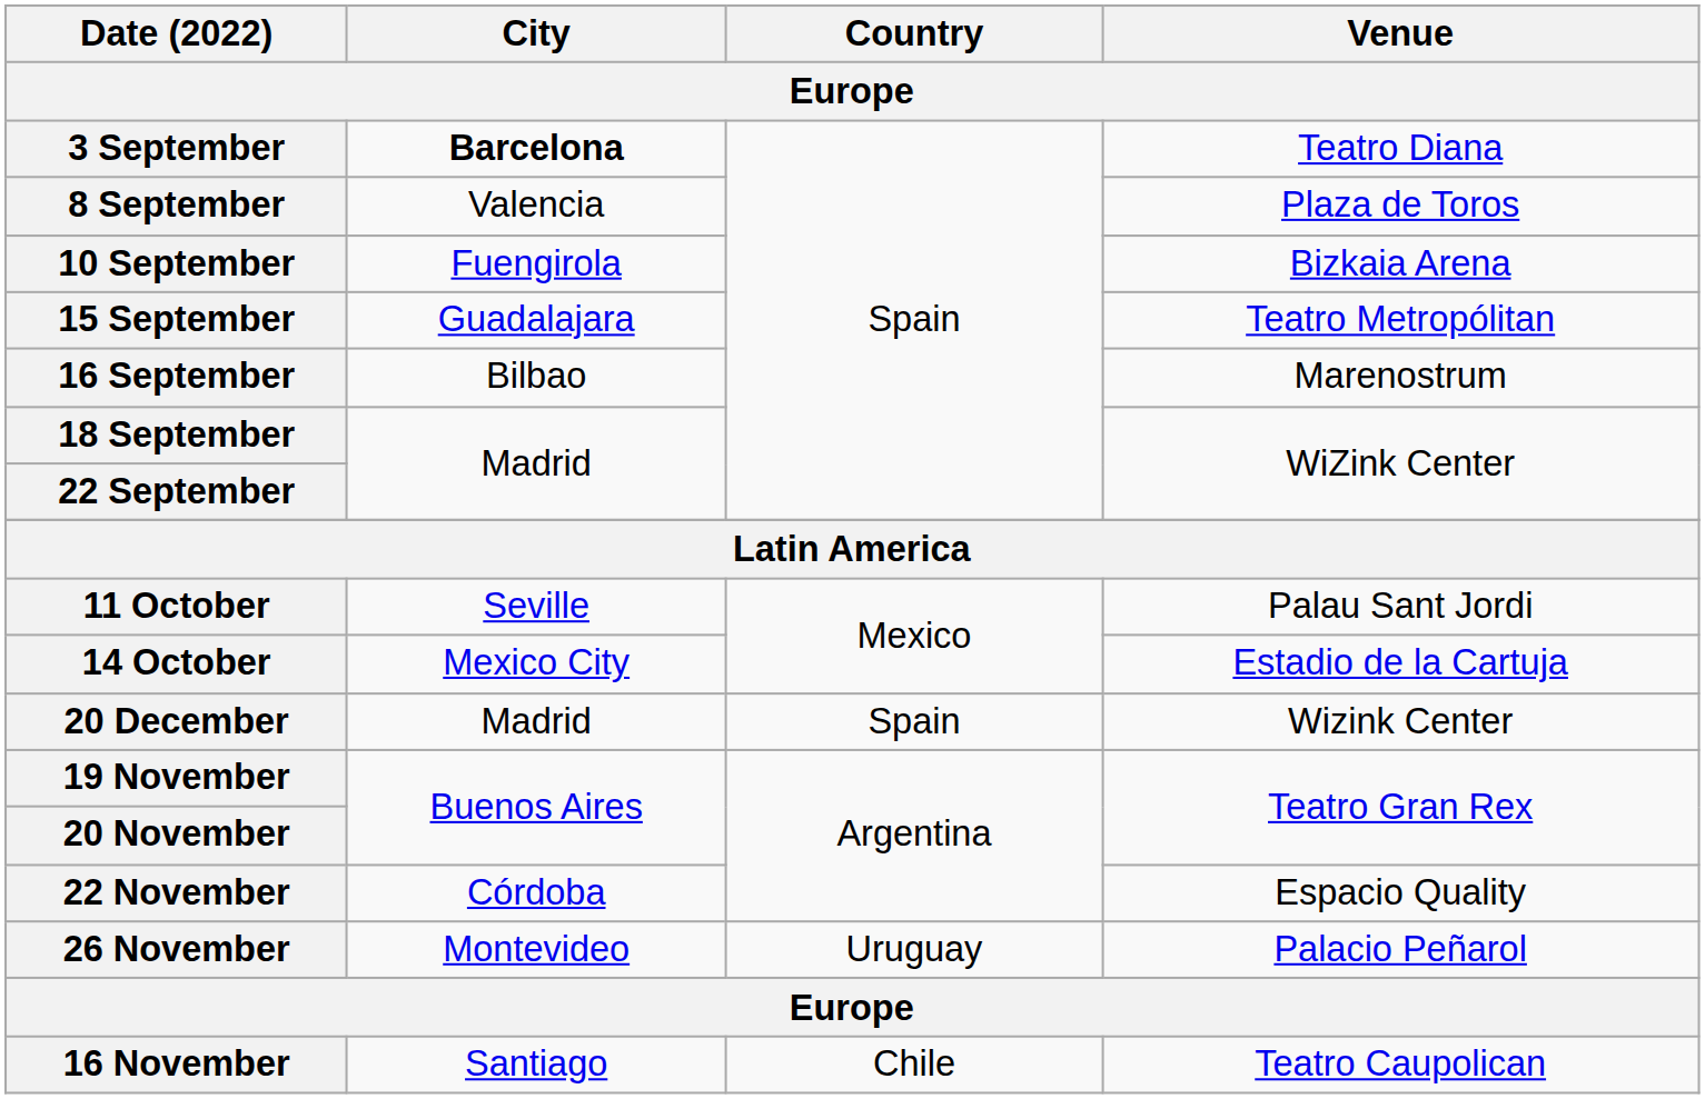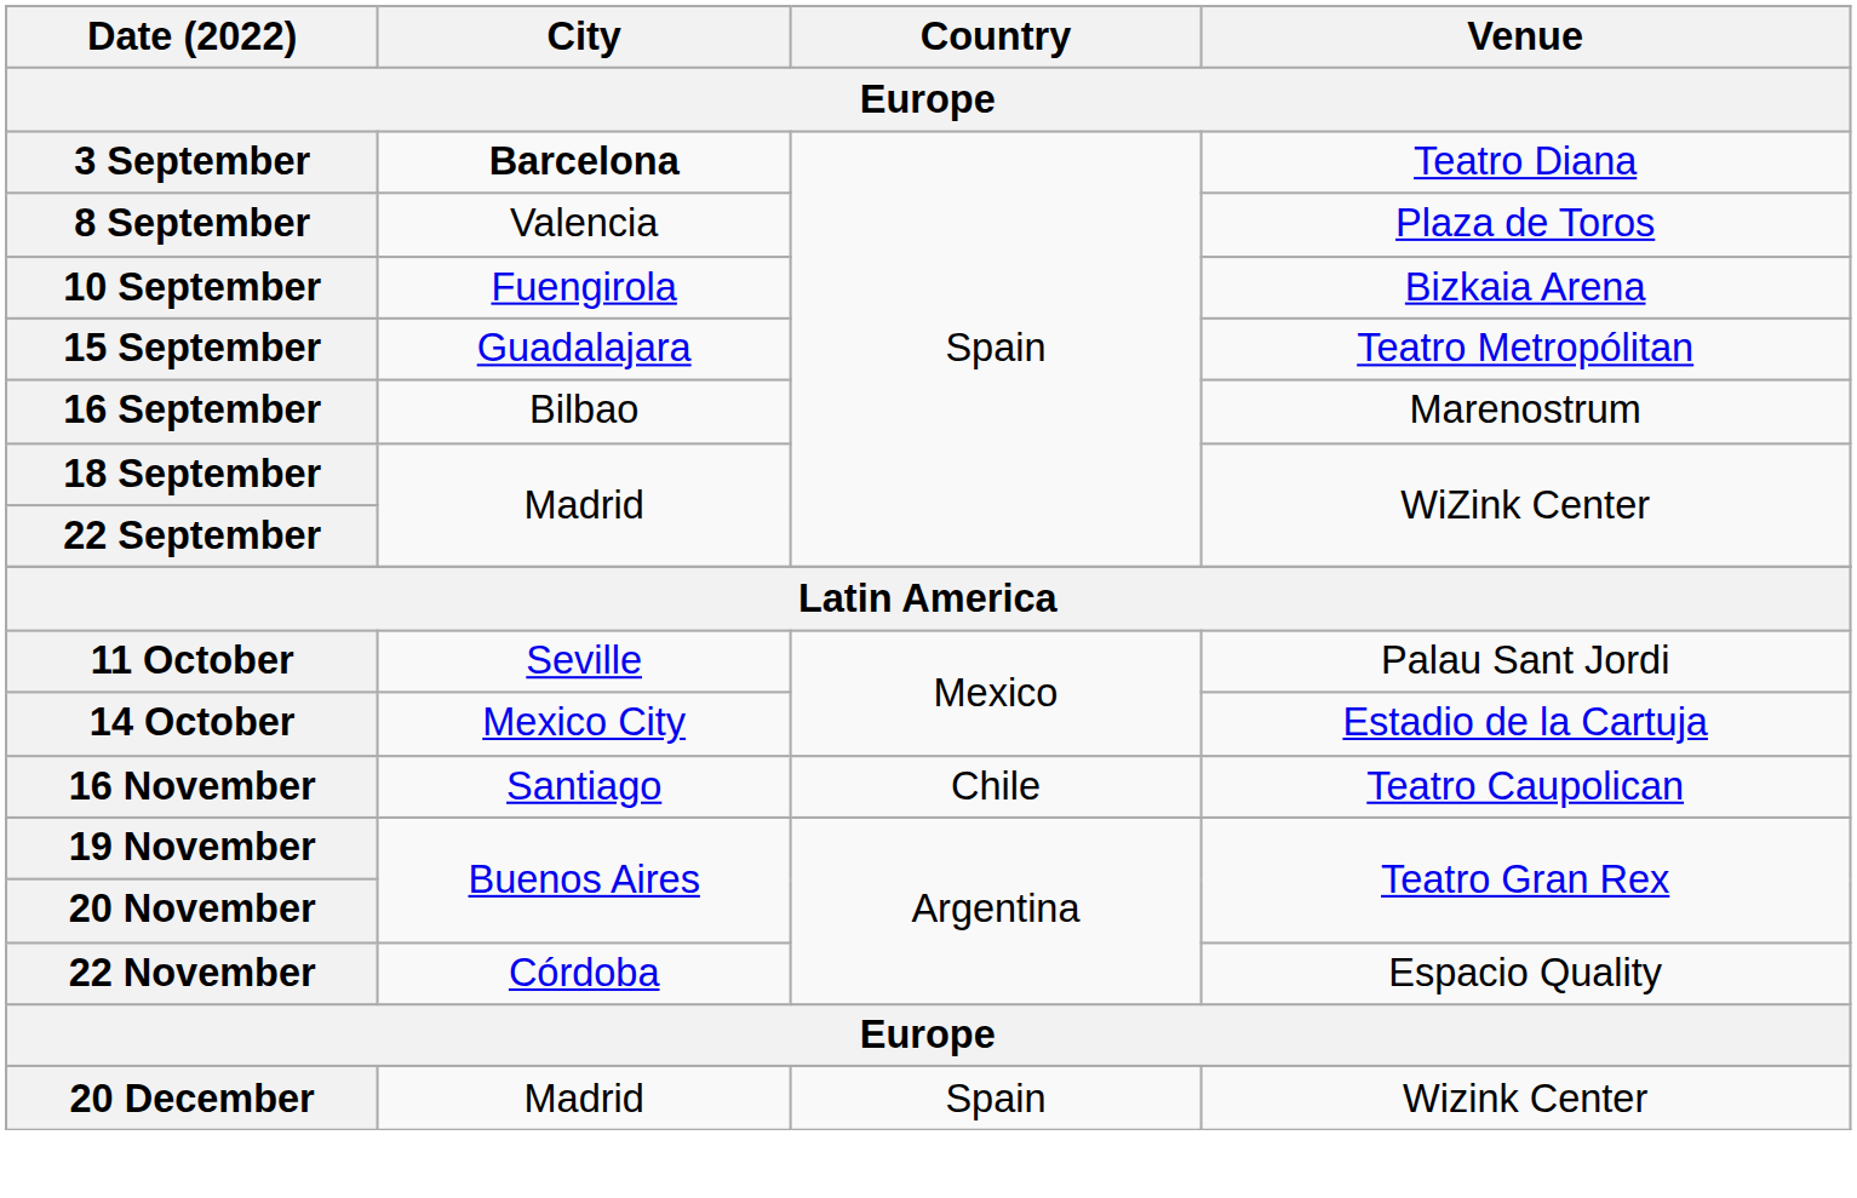 <table class="wikitable plainrowheaders" style="text-align:center;">
 <tr>
 <th scope="col" style="width:9em;">Date (2022)</th>
 <th scope="col" style="width:10em;">City</th>
 <th scope="col" style="width:10em;">Country</th>
 <th scope="col" style="width:16em;">Venue</th>
 </tr>
 <tr>
 <th colspan="4">Europe</th>
 </tr>
 <tr>
 <th scope="row" style="text-align:center;">3 September</th>
 <td><strong>Barcelona</strong></td>
 <td rowspan="7">Spain</td>
 <td><a href='#'>Teatro Diana</a></td>
 </tr>
 <tr>
 <th scope="row" style="text-align:center;">8 September</th>
 <td>Valencia</td>
 <td><a href='#'>Plaza de Toros</a></td>
 </tr>
 <tr>
 <th scope="row" style="text-align:center;">10 September</th>
 <td><a href='#'>Fuengirola</a></td>
 <td><a href='#'>Bizkaia Arena</a></td>
 </tr>
 <tr>
 <th scope="row" style="text-align:center;">15 September</th>
 <td><a href='#'>Guadalajara</a></td>
 <td><a href='#'>Teatro Metropólitan</a></td>
 </tr>
 <tr>
 <th scope="row" style="text-align:center;">16 September</th>
 <td>Bilbao</td>
 <td>Marenostrum</td>
 </tr>
 <tr>
 <th scope="row" style="text-align:center;">18 September</th>
 <td rowspan="2">Madrid</td>
 <td rowspan="2">WiZink Center</td>
 </tr>
 <tr>
 <th scope="row" style="text-align:center;">22 September</th>
 </tr>
 <tr>
 </tr>
 <tr>
 <th colspan="4">Latin America</th>
 </tr>
 <tr>
 <th scope="row" style="text-align:center;">11 October</th>
 <td><a href='#'>Seville</a></td>
 <td rowspan="2">Mexico</td>
 <td>Palau Sant Jordi</td>
 </tr>
 <tr>
 <th scope="row" style="text-align:center;">14 October</th>
 <td><a href='#'>Mexico City</a></td>
 <td><a href='#'>Estadio de la Cartuja</a></td>
 </tr>
 <tr>
-<th scope="row" style="text-align:center;">20 December</th>
-<td>Madrid</td>
-<td>Spain</td>
-<td>Wizink Center</td>
+<th scope="row" style="text-align:center;">16 November</th>
+<td><a href='#'>Santiago</a></td>
+<td>Chile</td>
+<td><a href='#'>Teatro Caupolican</a></td>
 </tr>
 <tr>
 <th scope="row" style="text-align:center;">19 November</th>
 <td rowspan="2"><a href='#'>Buenos Aires</a></td>
 <td rowspan="3">Argentina</td>
 <td rowspan="2"><a href='#'>Teatro Gran Rex</a></td>
 </tr>
 <tr>
 <th scope="row" style="text-align:center;">20 November</th>
 </tr>
 <tr>
 <th scope="row" style="text-align:center;">22 November</th>
 <td><a href='#'>Córdoba</a></td>
 <td>Espacio Quality</td>
 </tr>
 <tr>
-<th scope="row" style="text-align:center;">26 November</th>
-<td><a href='#'>Montevideo</a></td>
-<td>Uruguay</td>
-<td><a href='#'>Palacio Peñarol</a></td>
-</tr>
-<tr>
 <th colspan="4">Europe</th>
 </tr>
 <tr>
-<th scope="row" style="text-align:center;">16 November</th>
-<td><a href='#'>Santiago</a></td>
-<td>Chile</td>
-<td><a href='#'>Teatro Caupolican</a></td>
+<th scope="row" style="text-align:center;">20 December</th>
+<td>Madrid</td>
+<td>Spain</td>
+<td>Wizink Center</td>
 </tr>
 </table>
